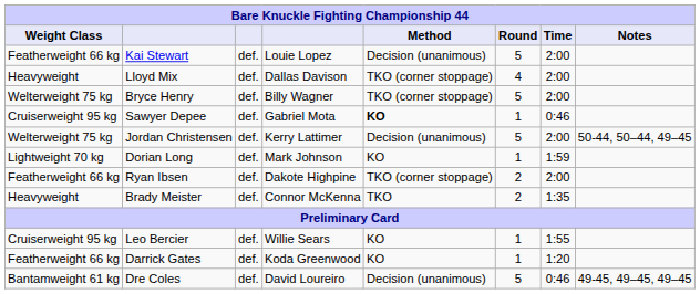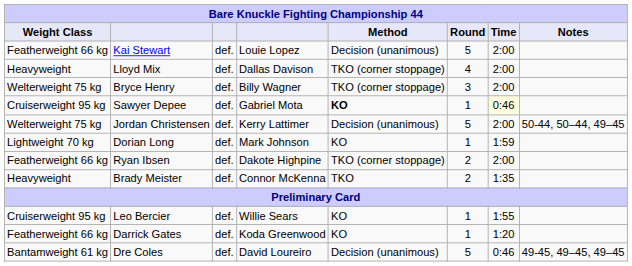 <table class="wikitable" style="font-size: 80%;">
 <tr>
 <th colspan="8" style="background-color: #ccf; color: #000080; text-align: center;"><strong>Bare Knuckle Fighting Championship 44</strong></th>
 </tr>
 <tr>
 <th colspan="1" style="background-color: #E6E8FA; color: #000000; text-align: center;">Weight Class</th>
 <th colspan="1" style="background-color: #E6E8FA; color: #000000; text-align: center;"></th>
 <th colspan="1" style="background-color: #E6E8FA; color: #000000; text-align: center;"></th>
 <th colspan="1" style="background-color: #E6E8FA; color: #000000; text-align: center;"></th>
 <th colspan="1" style="background-color: #E6E8FA; color: #000000; text-align: center;">Method</th>
 <th colspan="1" style="background-color: #E6E8FA; color: #000000; text-align: center;">Round</th>
 <th colspan="1" style="background-color: #E6E8FA; color: #000000; text-align: center;">Time</th>
 <th colspan="1" style="background-color: #E6E8FA; color: #000000; text-align: center;">Notes</th>
 </tr>
 <tr>
 <td>Featherweight 66 kg</td>
 <td> <a href='#'>Kai Stewart</a></td>
 <td align=center>def.</td>
 <td> Louie Lopez</td>
 <td>Decision (unanimous)</td>
 <td align=center>5</td>
 <td align=center>2:00</td>
 <td></td>
 </tr>
 <tr>
 <td>Heavyweight</td>
 <td> Lloyd Mix</td>
 <td align=center>def.</td>
 <td> Dallas Davison</td>
 <td>TKO (corner stoppage)</td>
 <td align=center>4</td>
 <td align=center>2:00</td>
 <td></td>
 </tr>
 <tr>
 <td>Welterweight 75 kg</td>
 <td> Bryce Henry</td>
 <td align=center>def.</td>
 <td> Billy Wagner</td>
 <td>TKO (corner stoppage)</td>
-<td align=center>5</td>
+<td align=center>3</td>
 <td align=center>2:00</td>
 <td></td>
 </tr>
 <tr>
 <td>Cruiserweight 95 kg</td>
 <td> Sawyer Depee</td>
 <td align=center>def.</td>
 <td> Gabriel Mota</td>
 <td><strong>KO</strong></td>
 <td align=center>1</td>
-<td align=center>0:46</td>
+<td align=center style="background: lightyellow;">0:46</td>
 <td></td>
 </tr>
 <tr>
 <td>Welterweight 75 kg</td>
 <td> Jordan Christensen</td>
 <td align=center>def.</td>
 <td> Kerry Lattimer</td>
 <td>Decision (unanimous)</td>
 <td align=center>5</td>
 <td align=center>2:00</td>
 <td>50-44, 50–44, 49–45</td>
 </tr>
 <tr>
 <td>Lightweight 70 kg</td>
 <td> Dorian Long</td>
 <td align=center>def.</td>
 <td> Mark Johnson</td>
 <td>KO</td>
 <td align=center>1</td>
 <td align=center>1:59</td>
 <td></td>
 </tr>
 <tr>
 <td>Featherweight 66 kg</td>
 <td> Ryan Ibsen</td>
 <td align=center>def.</td>
 <td> Dakote Highpine</td>
 <td>TKO (corner stoppage)</td>
 <td align=center>2</td>
 <td align=center>2:00</td>
 <td></td>
 </tr>
 <tr>
 <td>Heavyweight</td>
 <td> Brady Meister</td>
 <td align=center>def.</td>
 <td> Connor McKenna</td>
 <td>TKO</td>
 <td align=center>2</td>
 <td align=center>1:35</td>
 <td></td>
 </tr>
 <tr>
 <th colspan="8" style="background-color: #ccf; color: #000080; text-align: center;"><strong>Preliminary Card</strong></th>
 </tr>
 <tr>
 <td>Cruiserweight 95 kg</td>
 <td> Leo Bercier</td>
 <td align=center>def.</td>
 <td> Willie Sears</td>
 <td>KO</td>
 <td align=center>1</td>
 <td align=center>1:55</td>
 <td></td>
 </tr>
 <tr>
 <td>Featherweight 66 kg</td>
 <td> Darrick Gates</td>
 <td align=center>def.</td>
 <td> Koda Greenwood</td>
 <td>KO</td>
 <td align=center>1</td>
 <td align=center>1:20</td>
 <td></td>
 </tr>
 <tr>
 <td>Bantamweight 61 kg</td>
 <td> Dre Coles</td>
 <td align=center>def.</td>
 <td> David Loureiro</td>
 <td>Decision (unanimous)</td>
 <td align=center>5</td>
 <td align=center>0:46</td>
 <td>49-45, 49–45, 49–45</td>
 </tr>
 </table>
